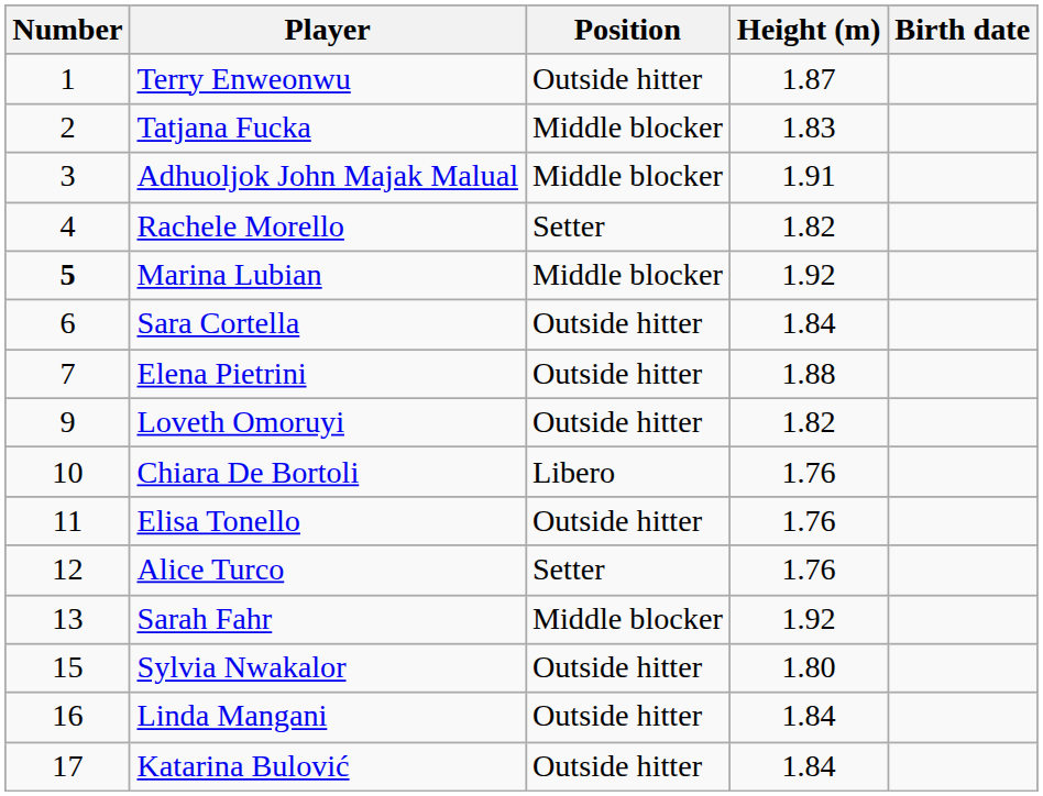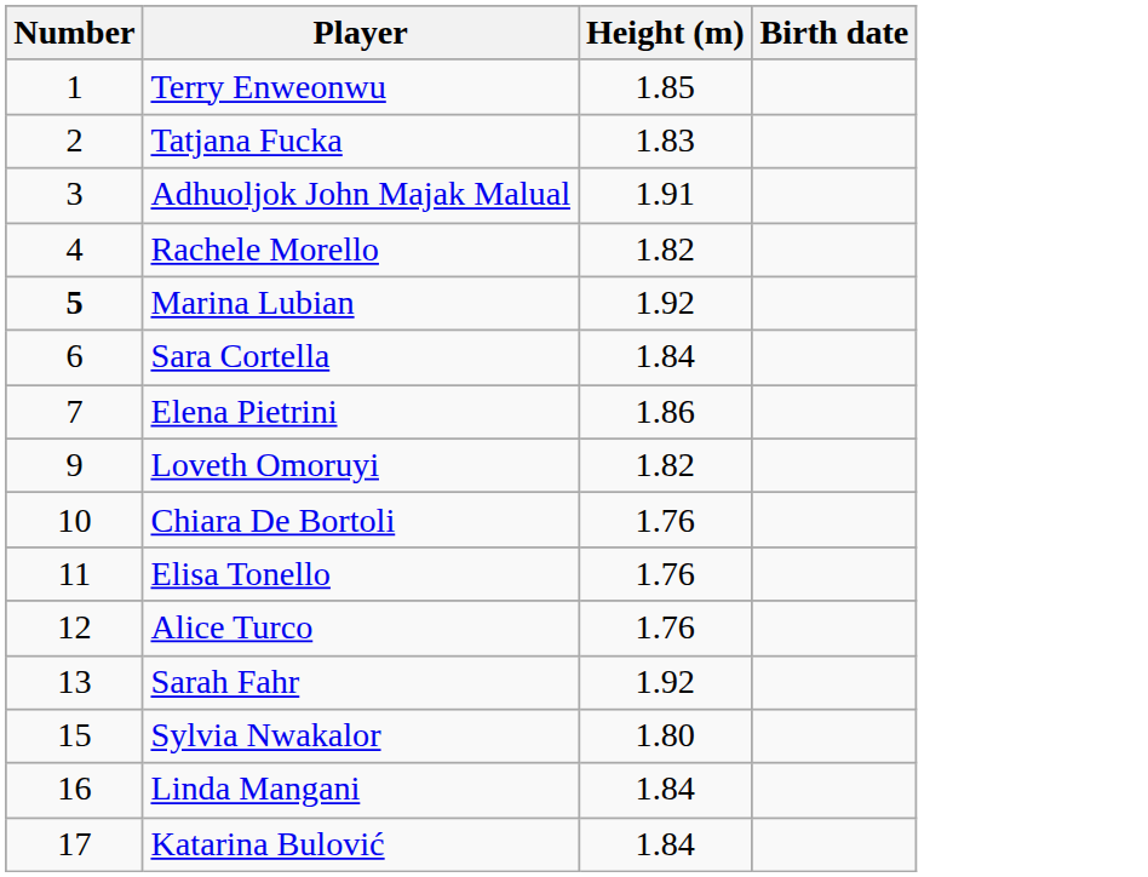 <table class="wikitable sortable" style="font-size:100%; text-align:left;">
 <tr>
 <th>Number</th>
 <th>Player</th>
-<th>Position</th>
 <th>Height (m)</th>
 <th>Birth date</th>
 </tr>
 <tr>
 <td align=center>1</td>
 <td> <a href='#'>Terry Enweonwu</a></td>
-<td>Outside hitter</td>
-<td align=center>1.87</td>
+<td align=center>1.85</td>
 <td></td>
 </tr>
 <tr>
 <td align=center>2</td>
 <td> <a href='#'>Tatjana Fucka</a></td>
-<td>Middle blocker</td>
 <td align=center>1.83</td>
 <td></td>
 </tr>
 <tr>
 <td align=center>3</td>
 <td> <a href='#'>Adhuoljok John Majak Malual</a></td>
-<td>Middle blocker</td>
 <td align=center>1.91</td>
 <td></td>
 </tr>
 <tr>
 <td align=center>4</td>
 <td> <a href='#'>Rachele Morello</a></td>
-<td>Setter</td>
 <td align=center>1.82</td>
 <td></td>
 </tr>
 <tr>
 <td align=center><strong>5</strong></td>
 <td> <a href='#'>Marina Lubian</a></td>
-<td>Middle blocker</td>
 <td align=center>1.92</td>
 <td></td>
 </tr>
 <tr>
 <td align=center>6</td>
 <td> <a href='#'>Sara Cortella</a></td>
-<td>Outside hitter</td>
 <td align=center>1.84</td>
 <td></td>
 </tr>
 <tr>
 <td align=center>7</td>
 <td> <a href='#'>Elena Pietrini</a></td>
-<td>Outside hitter</td>
-<td align=center>1.88</td>
+<td align=center>1.86</td>
 <td></td>
 </tr>
 <tr>
 <td align=center>9</td>
 <td> <a href='#'>Loveth Omoruyi</a></td>
-<td>Outside hitter</td>
 <td align=center>1.82</td>
 <td></td>
 </tr>
 <tr>
 <td align=center>10</td>
 <td> <a href='#'>Chiara De Bortoli</a></td>
-<td>Libero</td>
 <td align=center>1.76</td>
 <td></td>
 </tr>
 <tr>
 <td align=center>11</td>
 <td> <a href='#'>Elisa Tonello</a></td>
-<td>Outside hitter</td>
 <td align=center>1.76</td>
 <td></td>
 </tr>
 <tr>
 <td align=center>12</td>
 <td> <a href='#'>Alice Turco</a></td>
-<td>Setter</td>
 <td align=center>1.76</td>
 <td></td>
 </tr>
 <tr>
 <td align=center>13</td>
 <td> <a href='#'>Sarah Fahr</a></td>
-<td>Middle blocker</td>
 <td align=center>1.92</td>
 <td></td>
 </tr>
 <tr>
 <td align=center>15</td>
 <td> <a href='#'>Sylvia Nwakalor</a></td>
-<td>Outside hitter</td>
 <td align=center>1.80</td>
 <td></td>
 </tr>
 <tr>
 <td align=center>16</td>
 <td> <a href='#'>Linda Mangani</a></td>
-<td>Outside hitter</td>
 <td align=center>1.84</td>
 <td></td>
 </tr>
 <tr>
 <td align=center>17</td>
 <td> <a href='#'>Katarina Bulović</a></td>
-<td>Outside hitter</td>
 <td align=center>1.84</td>
 <td></td>
 </tr>
 </table>
